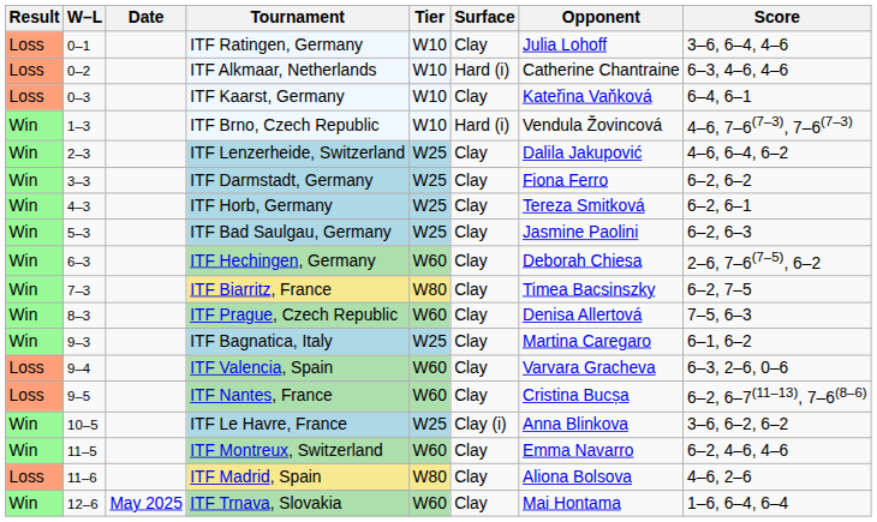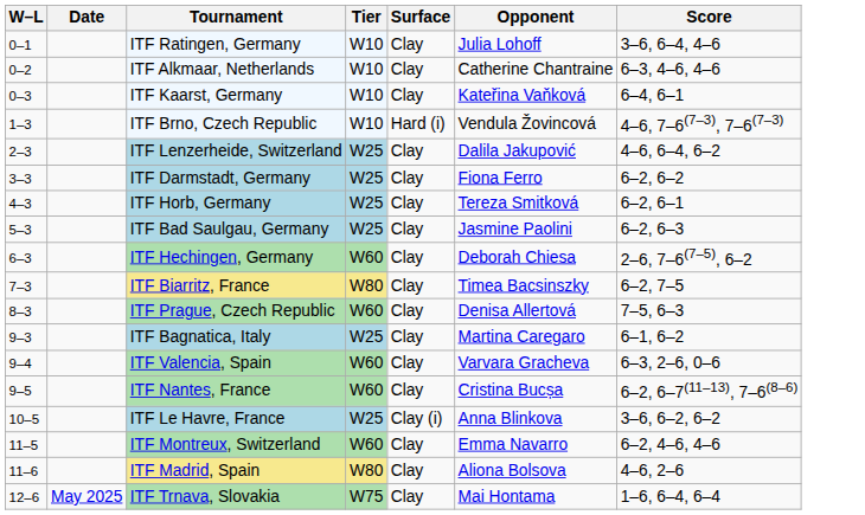 <table class="sortable wikitable nowrap">
 <tr>
-<th>Result</th>
 <th class="unsortable">W–L</th>
 <th>Date</th>
 <th>Tournament</th>
 <th>Tier</th>
 <th>Surface</th>
 <th>Opponent</th>
 <th class="unsortable">Score</th>
 </tr>
 <tr>
-<td style="background:#ffa07a;">Loss</td>
 <td><small>0–1</small></td>
 <td></td>
 <td bgcolor="f0f8ff">ITF Ratingen, Germany</td>
 <td bgcolor="f0f8ff">W10</td>
 <td>Clay</td>
 <td> <a href='#'>Julia Lohoff</a></td>
 <td>3–6, 6–4, 4–6</td>
 </tr>
 <tr>
-<td style="background:#ffa07a;">Loss</td>
 <td><small>0–2</small></td>
 <td></td>
 <td bgcolor="f0f8ff">ITF Alkmaar, Netherlands</td>
 <td bgcolor="f0f8ff">W10</td>
-<td>Hard (i)</td>
+<td>Clay</td>
 <td> Catherine Chantraine</td>
 <td>6–3, 4–6, 4–6</td>
 </tr>
 <tr>
-<td style="background:#ffa07a;">Loss</td>
 <td><small>0–3</small></td>
 <td></td>
 <td bgcolor="f0f8ff">ITF Kaarst, Germany</td>
 <td bgcolor="f0f8ff">W10</td>
 <td>Clay</td>
 <td> <a href='#'>Kateřina Vaňková</a></td>
 <td>6–4, 6–1</td>
 </tr>
 <tr>
-<td style="background:#98fb98;">Win</td>
 <td><small>1–3</small></td>
 <td></td>
 <td bgcolor="f0f8ff">ITF Brno, Czech Republic</td>
 <td bgcolor="f0f8ff">W10</td>
 <td>Hard (i)</td>
 <td> Vendula Žovincová</td>
 <td>4–6, 7–6<sup>(7–3)</sup>, 7–6<sup>(7–3)</sup></td>
 </tr>
 <tr>
-<td style="background:#98fb98;">Win</td>
 <td><small>2–3</small></td>
 <td></td>
 <td bgcolor="lightblue">ITF Lenzerheide, Switzerland</td>
 <td bgcolor="lightblue">W25</td>
 <td>Clay</td>
 <td> <a href='#'>Dalila Jakupović</a></td>
 <td>4–6, 6–4, 6–2</td>
 </tr>
 <tr>
-<td style="background:#98fb98;">Win</td>
 <td><small>3–3</small></td>
 <td></td>
 <td bgcolor="lightblue">ITF Darmstadt, Germany</td>
 <td bgcolor="lightblue">W25</td>
 <td>Clay</td>
 <td> <a href='#'>Fiona Ferro</a></td>
 <td>6–2, 6–2</td>
 </tr>
 <tr>
-<td style="background:#98fb98;">Win</td>
 <td><small>4–3</small></td>
 <td></td>
 <td bgcolor="lightblue">ITF Horb, Germany</td>
 <td bgcolor="lightblue">W25</td>
 <td>Clay</td>
 <td> <a href='#'>Tereza Smitková</a></td>
 <td>6–2, 6–1</td>
 </tr>
 <tr>
-<td style="background:#98fb98;">Win</td>
 <td><small>5–3</small></td>
 <td></td>
 <td bgcolor="lightblue">ITF Bad Saulgau, Germany</td>
 <td bgcolor="lightblue">W25</td>
 <td>Clay</td>
 <td> <a href='#'>Jasmine Paolini</a></td>
 <td>6–2, 6–3</td>
 </tr>
 <tr>
-<td style="background:#98fb98;">Win</td>
 <td><small>6–3</small></td>
 <td><a href='#'></a></td>
 <td bgcolor="addfad"><a href='#'>ITF Hechingen</a>, Germany</td>
 <td bgcolor="addfad">W60</td>
 <td>Clay</td>
 <td> <a href='#'>Deborah Chiesa</a></td>
 <td>2–6, 7–6<sup>(7–5)</sup>, 6–2</td>
 </tr>
 <tr>
-<td style="background:#98fb98;">Win</td>
 <td><small>7–3</small></td>
 <td><a href='#'></a></td>
 <td bgcolor="#f7e98e"><a href='#'>ITF Biarritz</a>, France</td>
 <td bgcolor="#f7e98e">W80</td>
 <td>Clay</td>
 <td> <a href='#'>Timea Bacsinszky</a></td>
 <td>6–2, 7–5</td>
 </tr>
 <tr>
-<td style="background:#98fb98;">Win</td>
 <td><small>8–3</small></td>
 <td><a href='#'></a></td>
 <td bgcolor="addfad"><a href='#'>ITF Prague</a>, Czech Republic</td>
 <td bgcolor="addfad">W60</td>
 <td>Clay</td>
 <td> <a href='#'>Denisa Allertová</a></td>
 <td>7–5, 6–3</td>
 </tr>
 <tr>
-<td style="background:#98fb98;">Win</td>
 <td><small>9–3</small></td>
 <td></td>
 <td bgcolor="lightblue">ITF Bagnatica, Italy</td>
 <td bgcolor="lightblue">W25</td>
 <td>Clay</td>
 <td> <a href='#'>Martina Caregaro</a></td>
 <td>6–1, 6–2</td>
 </tr>
 <tr>
-<td style="background:#ffa07a;">Loss</td>
 <td><small>9–4</small></td>
 <td><a href='#'></a></td>
 <td bgcolor=addfad><a href='#'>ITF Valencia</a>, Spain</td>
 <td bgcolor=addfad>W60</td>
 <td>Clay</td>
 <td> <a href='#'>Varvara Gracheva</a></td>
 <td>6–3, 2–6, 0–6</td>
 </tr>
 <tr>
-<td style="background:#ffa07a;">Loss</td>
 <td><small>9–5</small></td>
 <td><a href='#'></a></td>
 <td bgcolor=addfad><a href='#'>ITF Nantes</a>, France</td>
 <td bgcolor=addfad>W60</td>
 <td>Clay</td>
 <td> <a href='#'>Cristina Bucșa</a></td>
 <td>6–2, 6–7<sup>(11–13)</sup>, 7–6<sup>(8–6)</sup></td>
 </tr>
 <tr>
-<td style="background:#98fb98;">Win</td>
 <td><small>10–5</small></td>
 <td></td>
 <td bgcolor="lightblue">ITF Le Havre, France</td>
 <td bgcolor="lightblue">W25</td>
 <td>Clay (i)</td>
 <td> <a href='#'>Anna Blinkova</a></td>
 <td>3–6, 6–2, 6–2</td>
 </tr>
 <tr>
-<td style="background:#98fb98;">Win</td>
 <td><small>11–5</small></td>
 <td><a href='#'></a></td>
 <td bgcolor="addfad"><a href='#'>ITF Montreux</a>, Switzerland</td>
 <td bgcolor="addfad">W60</td>
 <td>Clay</td>
 <td> <a href='#'>Emma Navarro</a></td>
 <td>6–2, 4–6, 4–6</td>
 </tr>
 <tr>
-<td style="background:#ffa07a;">Loss</td>
 <td><small>11–6</small></td>
 <td><a href='#'></a></td>
 <td bgcolor="f7e98e"><a href='#'>ITF Madrid</a>, Spain</td>
 <td bgcolor="f7e98e">W80</td>
 <td>Clay</td>
 <td> <a href='#'>Aliona Bolsova</a></td>
 <td>4–6, 2–6</td>
 </tr>
 <tr>
-<td style="background:#98fb98;">Win</td>
 <td><small>12–6</small></td>
 <td><a href='#'>May 2025</a></td>
 <td bgcolor="addfad"><a href='#'>ITF Trnava</a>, Slovakia</td>
-<td bgcolor="addfad">W60</td>
+<td bgcolor="addfad">W75</td>
 <td>Clay</td>
 <td> <a href='#'>Mai Hontama</a></td>
 <td>1–6, 6–4, 6–4</td>
 </tr>
 </table>
